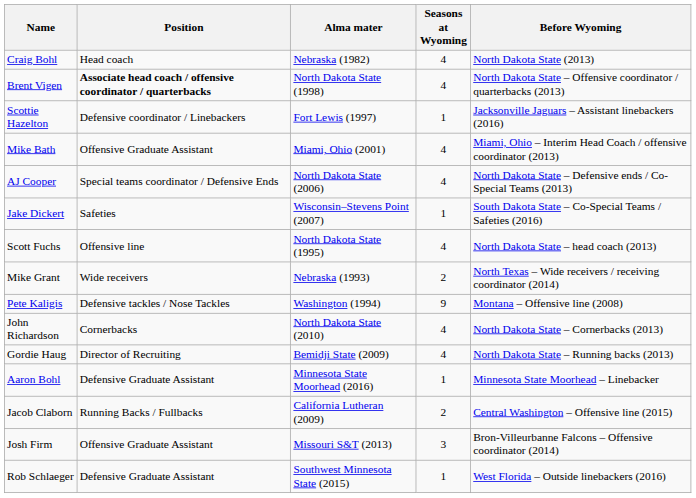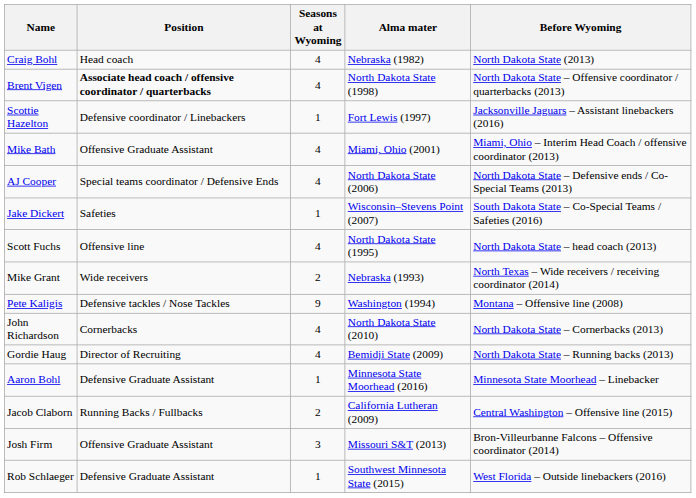 <table class="wikitable" border="1" style="font-size:90%;">
 <tr>
 <th>Name</th>
 <th>Position</th>
+<th>Seasons at<br>Wyoming</th>
 <th>Alma mater</th>
-<th>Seasons at<br>Wyoming</th>
 <th>Before Wyoming</th>
 </tr>
 <tr>
 <td><a href='#'>Craig Bohl</a></td>
 <td>Head coach</td>
+<td align=center>4</td>
 <td><a href='#'>Nebraska</a> (1982)</td>
-<td align=center>4</td>
 <td><a href='#'>North Dakota State</a> (2013)</td>
 </tr>
 <tr>
 <td><a href='#'>Brent Vigen</a></td>
 <td><strong>Associate head coach / offensive coordinator / quarterbacks</strong></td>
+<td align=center>4</td>
 <td><a href='#'>North Dakota State</a> (1998)</td>
-<td align=center>4</td>
 <td><a href='#'>North Dakota State</a> – Offensive coordinator / quarterbacks (2013)</td>
 </tr>
 <tr>
 <td><a href='#'>Scottie Hazelton</a></td>
 <td>Defensive coordinator / Linebackers</td>
+<td align=center>1</td>
 <td><a href='#'>Fort Lewis</a> (1997)</td>
-<td align=center>1</td>
 <td><a href='#'>Jacksonville Jaguars</a> – Assistant linebackers (2016)</td>
 </tr>
 <tr>
 <td><a href='#'>Mike Bath</a></td>
 <td>Offensive Graduate Assistant</td>
+<td align=center>4</td>
 <td><a href='#'>Miami, Ohio</a> (2001)</td>
-<td align=center>4</td>
 <td><a href='#'>Miami, Ohio</a> – Interim Head Coach / offensive coordinator (2013)</td>
 </tr>
 <tr>
 <td><a href='#'>AJ Cooper</a></td>
 <td>Special teams coordinator / Defensive Ends</td>
+<td align=center>4</td>
 <td><a href='#'>North Dakota State</a> (2006)</td>
-<td align=center>4</td>
 <td><a href='#'>North Dakota State</a> – Defensive ends / Co-Special Teams (2013)</td>
 </tr>
 <tr>
 <td><a href='#'>Jake Dickert</a></td>
 <td>Safeties</td>
+<td align=center>1</td>
 <td><a href='#'>Wisconsin–Stevens Point</a> (2007)</td>
-<td align=center>1</td>
 <td><a href='#'>South Dakota State</a> – Co-Special Teams / Safeties (2016)</td>
 </tr>
 <tr>
 <td>Scott Fuchs</td>
 <td>Offensive line</td>
+<td align=center>4</td>
 <td><a href='#'>North Dakota State</a> (1995)</td>
-<td align=center>4</td>
 <td><a href='#'>North Dakota State</a> – head coach (2013)</td>
 </tr>
 <tr>
 <td>Mike Grant</td>
 <td>Wide receivers</td>
+<td align=center>2</td>
 <td><a href='#'>Nebraska</a> (1993)</td>
-<td align=center>2</td>
 <td><a href='#'>North Texas</a> – Wide receivers / receiving coordinator (2014)</td>
 </tr>
 <tr>
 <td><a href='#'>Pete Kaligis</a></td>
 <td>Defensive tackles / Nose Tackles</td>
+<td align=center>9</td>
 <td><a href='#'>Washington</a> (1994)</td>
-<td align=center>9</td>
 <td><a href='#'>Montana</a> – Offensive line (2008)</td>
 </tr>
 <tr>
 <td>John Richardson</td>
 <td>Cornerbacks</td>
+<td align=center>4</td>
 <td><a href='#'>North Dakota State</a> (2010)</td>
-<td align=center>4</td>
 <td><a href='#'>North Dakota State</a> – Cornerbacks (2013)</td>
 </tr>
 <tr>
 <td>Gordie Haug</td>
 <td>Director of Recruiting</td>
+<td align=center>4</td>
 <td><a href='#'>Bemidji State</a> (2009)</td>
-<td align=center>4</td>
 <td><a href='#'>North Dakota State</a> – Running backs (2013)</td>
 </tr>
 <tr>
 <td><a href='#'>Aaron Bohl</a></td>
 <td>Defensive Graduate Assistant</td>
+<td align=center>1</td>
 <td><a href='#'>Minnesota State Moorhead</a> (2016)</td>
-<td align=center>1</td>
 <td><a href='#'>Minnesota State Moorhead</a> – Linebacker</td>
 </tr>
 <tr>
 <td>Jacob Claborn</td>
 <td>Running Backs / Fullbacks</td>
+<td align=center>2</td>
 <td><a href='#'>California Lutheran</a> (2009)</td>
-<td align=center>2</td>
 <td><a href='#'>Central Washington</a> – Offensive line (2015)</td>
 </tr>
 <tr>
 <td>Josh Firm</td>
 <td>Offensive Graduate Assistant</td>
+<td align=center>3</td>
 <td><a href='#'>Missouri S&T</a> (2013)</td>
-<td align=center>3</td>
 <td>Bron-Villeurbanne Falcons – Offensive coordinator (2014)</td>
 </tr>
 <tr>
 <td>Rob Schlaeger</td>
 <td>Defensive Graduate Assistant</td>
+<td align=center>1</td>
 <td><a href='#'>Southwest Minnesota State</a> (2015)</td>
-<td align=center>1</td>
 <td><a href='#'>West Florida</a> – Outside linebackers (2016)</td>
 </tr>
 </table>
